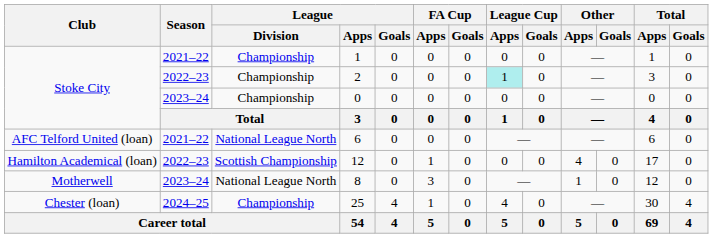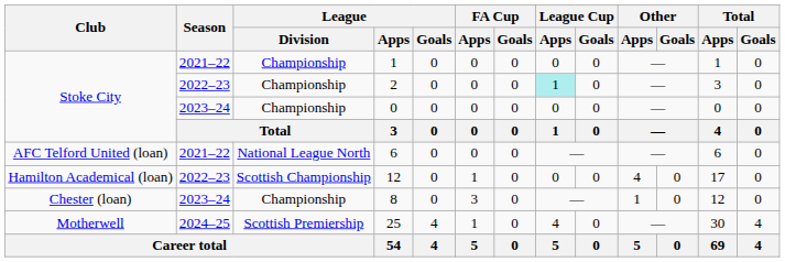 <table class="wikitable" style="text-align: center;">
 <tr>
 <th rowspan="2">Club</th>
 <th rowspan="2">Season</th>
 <th colspan="3">League</th>
 <th colspan="2">FA Cup</th>
 <th colspan="2">League Cup</th>
 <th colspan="2">Other</th>
 <th colspan="2">Total</th>
 </tr>
 <tr>
 <th>Division</th>
 <th>Apps</th>
 <th>Goals</th>
 <th>Apps</th>
 <th>Goals</th>
 <th>Apps</th>
 <th>Goals</th>
 <th>Apps</th>
 <th>Goals</th>
 <th>Apps</th>
 <th>Goals</th>
 </tr>
 <tr>
 <td rowspan=4><a href='#'>Stoke City</a></td>
 <td><a href='#'>2021–22</a></td>
 <td><a href='#'>Championship</a></td>
 <td>1</td>
 <td>0</td>
 <td>0</td>
 <td>0</td>
 <td>0</td>
 <td>0</td>
 <td colspan=2>—</td>
 <td>1</td>
 <td>0</td>
 </tr>
 <tr>
 <td><a href='#'>2022–23</a></td>
 <td>Championship</td>
 <td>2</td>
 <td>0</td>
 <td>0</td>
 <td>0</td>
 <td style="background: paleturquoise;">1</td>
 <td>0</td>
 <td colspan=2>—</td>
 <td>3</td>
 <td>0</td>
 </tr>
 <tr>
 <td><a href='#'>2023–24</a></td>
 <td>Championship</td>
 <td>0</td>
 <td>0</td>
 <td>0</td>
 <td>0</td>
 <td>0</td>
 <td>0</td>
 <td colspan=2>—</td>
 <td>0</td>
 <td>0</td>
 </tr>
 <tr>
 <th colspan=2>Total</th>
 <th>3</th>
 <th>0</th>
 <th>0</th>
 <th>0</th>
 <th>1</th>
 <th>0</th>
 <th colspan=2>—</th>
 <th>4</th>
 <th>0</th>
 </tr>
 <tr>
 <td><a href='#'>AFC Telford United</a> (loan)</td>
 <td><a href='#'>2021–22</a></td>
 <td><a href='#'>National League North</a></td>
 <td>6</td>
 <td>0</td>
 <td>0</td>
 <td>0</td>
 <td colspan=2>—</td>
 <td colspan=2>—</td>
 <td>6</td>
 <td>0</td>
 </tr>
 <tr>
 <td><a href='#'>Hamilton Academical</a> (loan)</td>
 <td><a href='#'>2022–23</a></td>
 <td><a href='#'>Scottish Championship</a></td>
 <td>12</td>
 <td>0</td>
 <td>1</td>
 <td>0</td>
 <td>0</td>
 <td>0</td>
 <td>4</td>
 <td>0</td>
 <td>17</td>
 <td>0</td>
 </tr>
 <tr>
-<td><a href='#'>Motherwell</a></td>
+<td><a href='#'>Chester</a> (loan)</td>
 <td><a href='#'>2023–24</a></td>
-<td>National League North</td>
+<td>Championship</td>
 <td>8</td>
 <td>0</td>
 <td>3</td>
 <td>0</td>
 <td colspan=2>—</td>
 <td>1</td>
 <td>0</td>
 <td>12</td>
 <td>0</td>
 </tr>
 <tr>
-<td><a href='#'>Chester</a> (loan)</td>
+<td><a href='#'>Motherwell</a></td>
 <td><a href='#'>2024–25</a></td>
-<td><a href='#'>Championship</a></td>
+<td><a href='#'>Scottish Premiership</a></td>
 <td>25</td>
 <td>4</td>
 <td>1</td>
 <td>0</td>
 <td>4</td>
 <td>0</td>
 <td colspan=2>—</td>
 <td>30</td>
 <td>4</td>
 </tr>
 <tr>
 <th colspan="3">Career total</th>
 <th>54</th>
 <th>4</th>
 <th>5</th>
 <th>0</th>
 <th>5</th>
 <th>0</th>
 <th>5</th>
 <th>0</th>
 <th>69</th>
 <th>4</th>
 </tr>
 </table>
